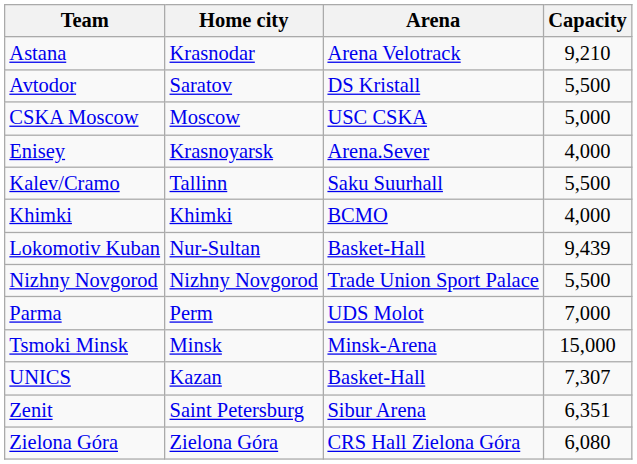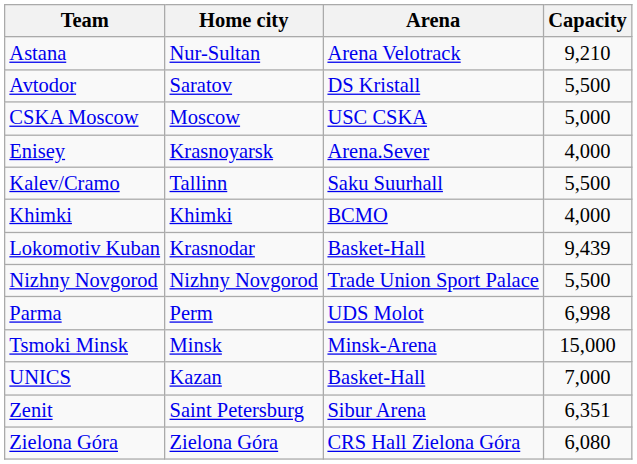 <table class="wikitable sortable">
 <tr>
 <th>Team</th>
 <th>Home city</th>
 <th>Arena</th>
 <th>Capacity</th>
 </tr>
 <tr>
 <td> <a href='#'>Astana</a></td>
-<td><a href='#'>Krasnodar</a></td>
+<td><a href='#'>Nur-Sultan</a></td>
 <td><a href='#'>Arena Velotrack</a></td>
 <td style="text-align:center">9,210</td>
 </tr>
 <tr>
 <td> <a href='#'>Avtodor</a></td>
 <td><a href='#'>Saratov</a></td>
 <td><a href='#'>DS Kristall</a></td>
 <td style="text-align:center">5,500</td>
 </tr>
 <tr>
 <td> <a href='#'>CSKA Moscow</a></td>
 <td><a href='#'>Moscow</a></td>
 <td><a href='#'>USC CSKA</a></td>
 <td style="text-align:center">5,000</td>
 </tr>
 <tr>
 <td> <a href='#'>Enisey</a></td>
 <td><a href='#'>Krasnoyarsk</a></td>
 <td><a href='#'>Arena.Sever</a></td>
 <td style="text-align:center">4,000</td>
 </tr>
 <tr>
 <td> <a href='#'>Kalev/Cramo</a></td>
 <td><a href='#'>Tallinn</a></td>
 <td><a href='#'>Saku Suurhall</a></td>
 <td style="text-align:center">5,500</td>
 </tr>
 <tr>
 <td> <a href='#'>Khimki</a></td>
 <td><a href='#'>Khimki</a></td>
 <td><a href='#'>BCMO</a></td>
 <td style="text-align:center">4,000</td>
 </tr>
 <tr>
 <td> <a href='#'>Lokomotiv Kuban</a></td>
-<td><a href='#'>Nur-Sultan</a></td>
+<td><a href='#'>Krasnodar</a></td>
 <td><a href='#'>Basket-Hall</a></td>
 <td style="text-align:center">9,439</td>
 </tr>
 <tr>
 <td> <a href='#'>Nizhny Novgorod</a></td>
 <td><a href='#'>Nizhny Novgorod</a></td>
 <td><a href='#'>Trade Union Sport Palace</a></td>
 <td style="text-align:center">5,500</td>
 </tr>
 <tr>
 <td> <a href='#'>Parma</a></td>
 <td><a href='#'>Perm</a></td>
 <td><a href='#'>UDS Molot</a></td>
-<td style="text-align:center">7,000</td>
+<td style="text-align:center">6,998</td>
 </tr>
 <tr>
 <td> <a href='#'>Tsmoki Minsk</a></td>
 <td><a href='#'>Minsk</a></td>
 <td><a href='#'>Minsk-Arena</a></td>
 <td style="text-align:center">15,000</td>
 </tr>
 <tr>
 <td> <a href='#'>UNICS</a></td>
 <td><a href='#'>Kazan</a></td>
 <td><a href='#'>Basket-Hall</a></td>
-<td style="text-align:center">7,307</td>
+<td style="text-align:center">7,000</td>
 </tr>
 <tr>
 <td> <a href='#'>Zenit</a></td>
 <td><a href='#'>Saint Petersburg</a></td>
 <td><a href='#'>Sibur Arena</a></td>
 <td style="text-align:center">6,351</td>
 </tr>
 <tr>
 <td> <a href='#'>Zielona Góra</a></td>
 <td><a href='#'>Zielona Góra</a></td>
 <td><a href='#'>CRS Hall Zielona Góra</a></td>
 <td align=center>6,080</td>
 </tr>
 </table>
